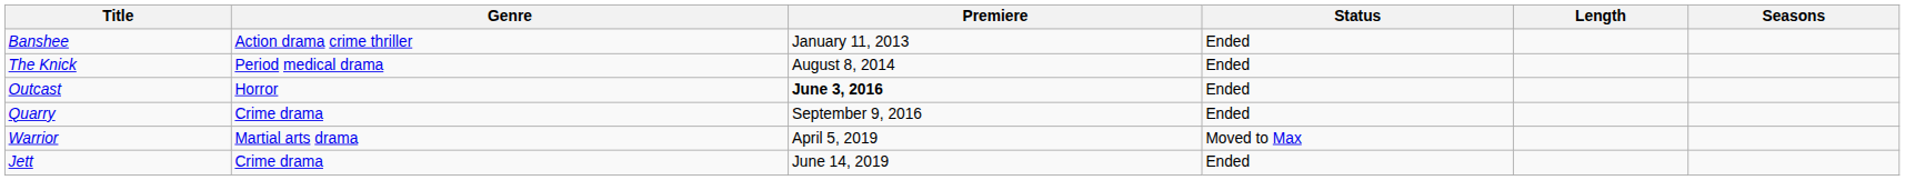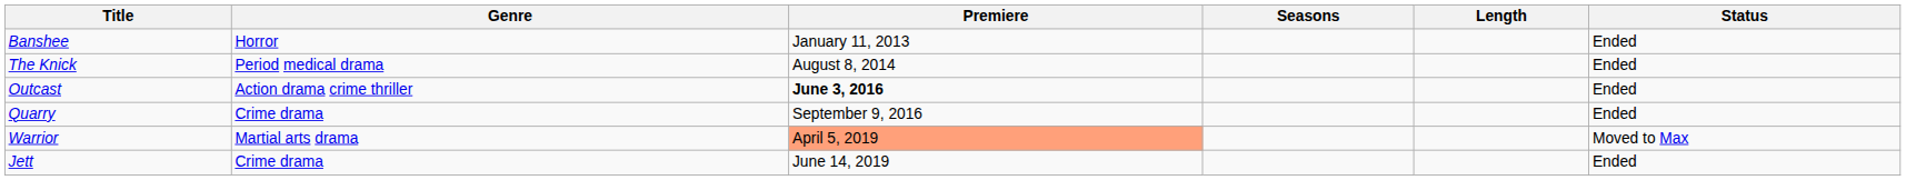 <table class="wikitable sortable" style="width:100%;">
 <tr>
 <th>Title</th>
 <th>Genre</th>
 <th>Premiere</th>
+<th>Seasons</th>
+<th>Length</th>
 <th>Status</th>
-<th>Length</th>
-<th>Seasons</th>
 </tr>
 <tr>
 <td><em><a href='#'>Banshee</a></em></td>
-<td><a href='#'>Action drama</a> <a href='#'>crime thriller</a></td>
+<td><a href='#'>Horror</a></td>
 <td>January 11, 2013</td>
-<td>Ended</td>
 <td></td>
 <td></td>
+<td>Ended</td>
 </tr>
 <tr>
 <td><em><a href='#'>The Knick</a></em></td>
 <td><a href='#'>Period</a> <a href='#'>medical drama</a></td>
 <td>August 8, 2014</td>
-<td>Ended</td>
 <td></td>
 <td></td>
+<td>Ended</td>
 </tr>
 <tr>
 <td><em><a href='#'>Outcast</a></em></td>
-<td><a href='#'>Horror</a></td>
+<td><a href='#'>Action drama</a> <a href='#'>crime thriller</a></td>
 <td><strong>June 3, 2016</strong></td>
-<td>Ended</td>
 <td></td>
 <td></td>
+<td>Ended</td>
 </tr>
 <tr>
 <td><em><a href='#'>Quarry</a></em></td>
 <td><a href='#'>Crime drama</a></td>
 <td>September 9, 2016</td>
-<td>Ended</td>
 <td></td>
 <td></td>
+<td>Ended</td>
 </tr>
 <tr>
 <td><em><a href='#'>Warrior</a></em></td>
 <td><a href='#'>Martial arts</a> <a href='#'>drama</a></td>
-<td>April 5, 2019</td>
-<td>Moved to <a href='#'>Max</a></td>
+<td style="background: lightsalmon;">April 5, 2019</td>
 <td></td>
 <td></td>
+<td>Moved to <a href='#'>Max</a></td>
 </tr>
 <tr>
 <td><em><a href='#'>Jett</a></em></td>
 <td><a href='#'>Crime drama</a></td>
 <td>June 14, 2019</td>
-<td>Ended</td>
 <td></td>
 <td></td>
+<td>Ended</td>
 </tr>
 </table>
